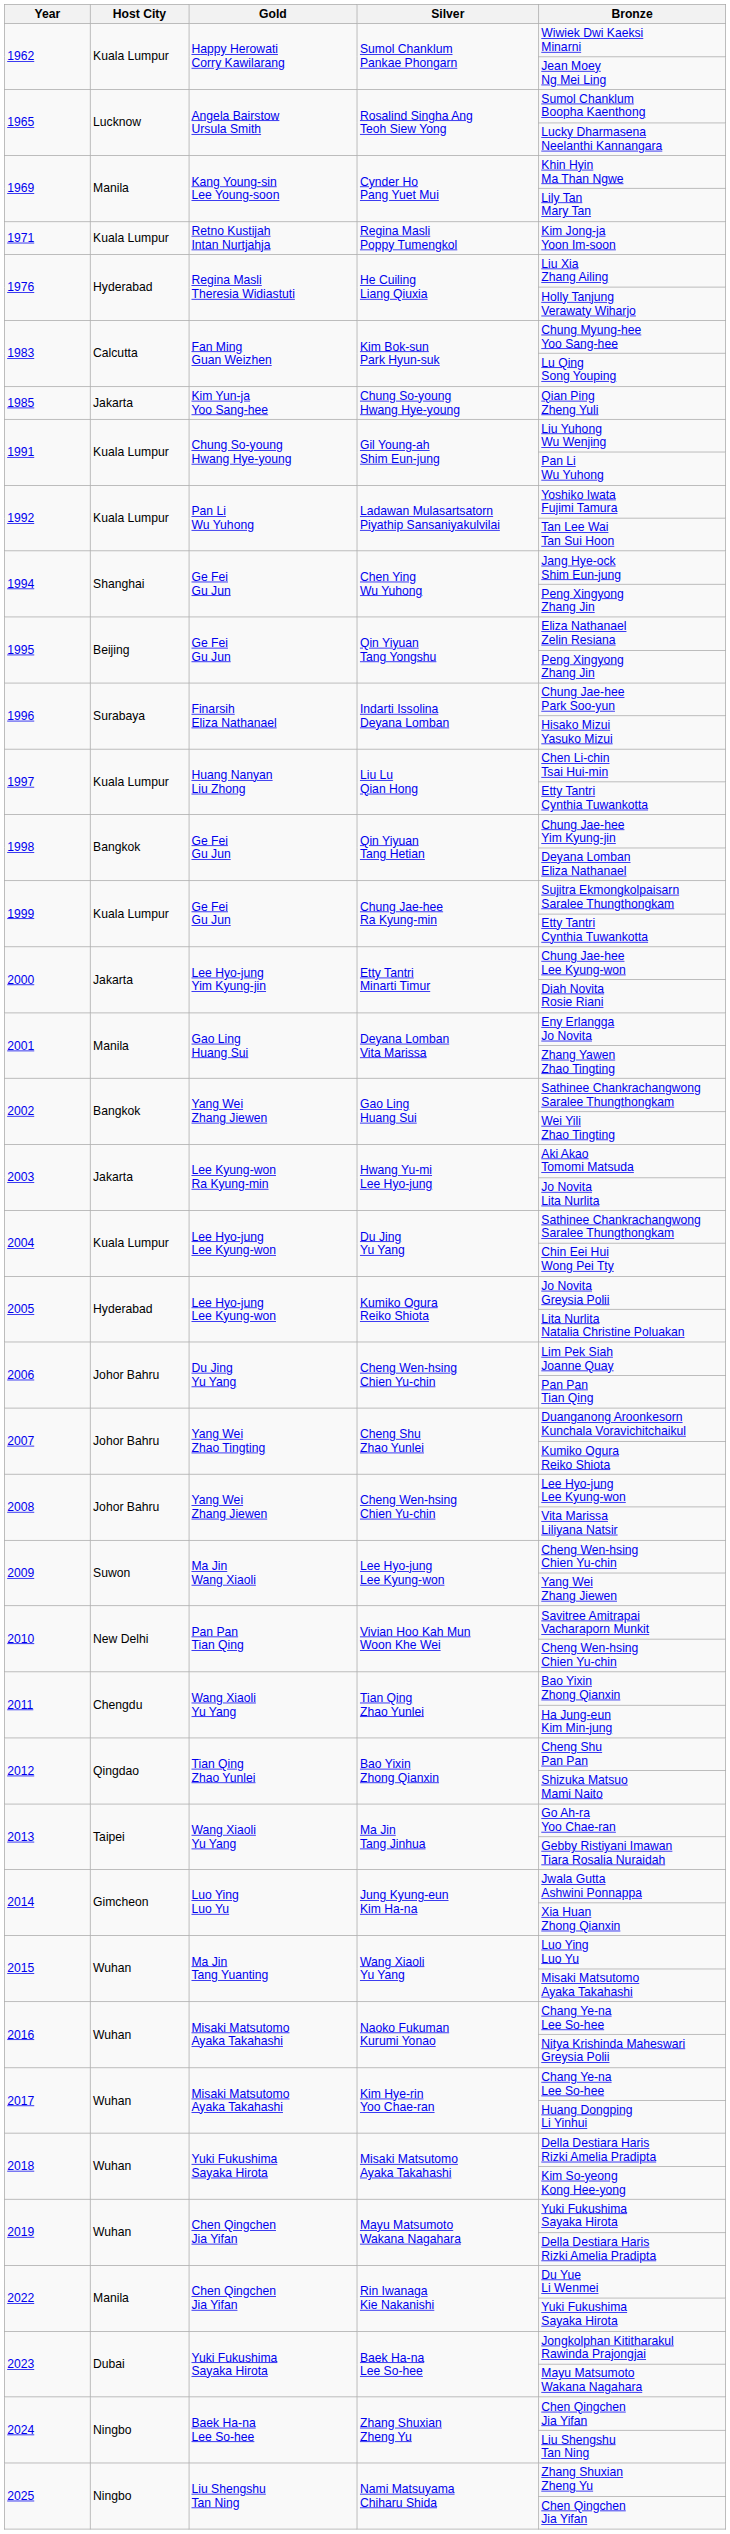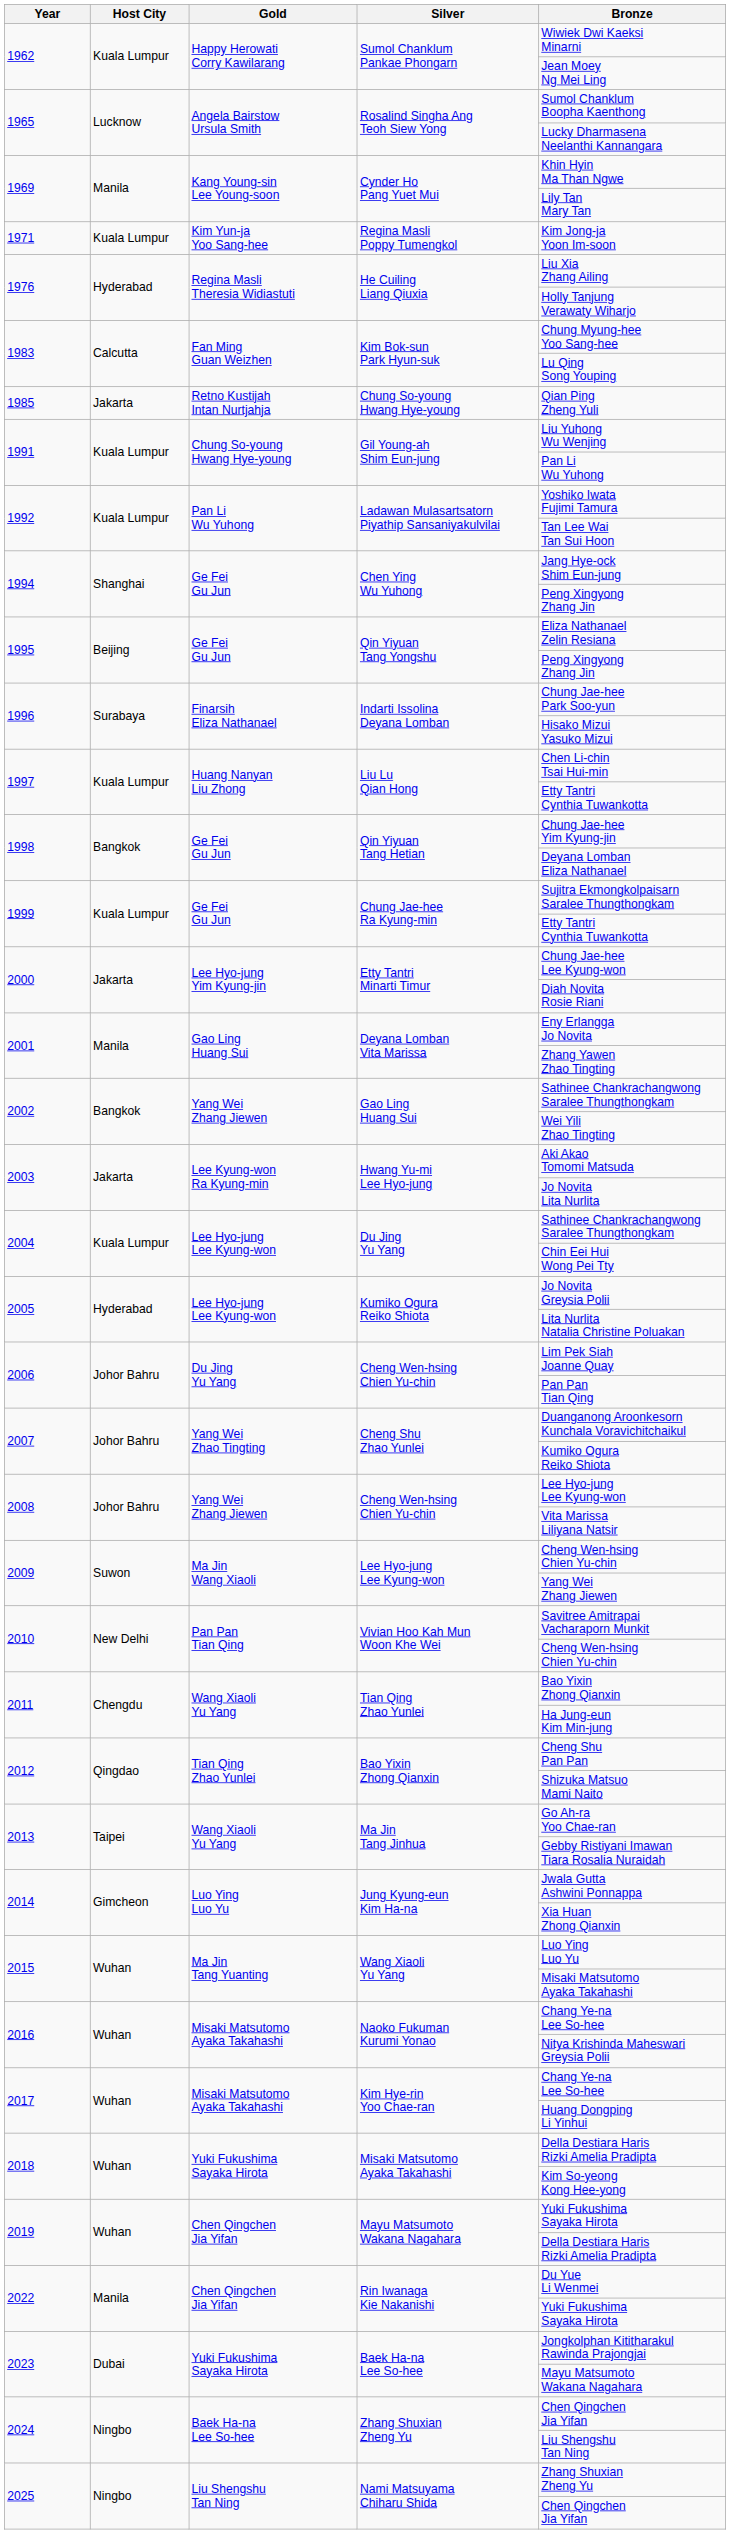 <table class="wikitable" style="text-align: left; width: 950px;">
 <tr>
 <th width="150">Year</th>
 <th width="150">Host City</th>
 <th width="300">Gold</th>
 <th width="300">Silver</th>
 <th width="300">Bronze</th>
 </tr>
 <tr>
 <td rowspan=2><a href='#'>1962</a></td>
 <td rowspan=2>Kuala Lumpur</td>
 <td rowspan=2> <a href='#'>Happy Herowati</a><br> <a href='#'>Corry Kawilarang</a></td>
 <td rowspan=2> <a href='#'>Sumol Chanklum</a><br> <a href='#'>Pankae Phongarn</a></td>
 <td> <a href='#'>Wiwiek Dwi Kaeksi</a><br> <a href='#'>Minarni</a></td>
 </tr>
 <tr>
 <td> <a href='#'>Jean Moey</a><br> <a href='#'>Ng Mei Ling</a></td>
 </tr>
 <tr>
 <td rowspan=2><a href='#'>1965</a></td>
 <td rowspan=2>Lucknow</td>
 <td rowspan=2> <a href='#'>Angela Bairstow</a><br> <a href='#'>Ursula Smith</a></td>
 <td rowspan=2> <a href='#'>Rosalind Singha Ang</a><br> <a href='#'>Teoh Siew Yong</a></td>
 <td> <a href='#'>Sumol Chanklum</a><br> <a href='#'>Boopha Kaenthong</a></td>
 </tr>
 <tr>
 <td> <a href='#'>Lucky Dharmasena</a><br> <a href='#'>Neelanthi Kannangara</a></td>
 </tr>
 <tr>
 <td rowspan=2><a href='#'>1969</a></td>
 <td rowspan=2>Manila</td>
 <td rowspan=2> <a href='#'>Kang Young-sin</a><br> <a href='#'>Lee Young-soon</a></td>
 <td rowspan=2> <a href='#'>Cynder Ho</a><br> <a href='#'>Pang Yuet Mui</a></td>
 <td> <a href='#'>Khin Hyin</a><br> <a href='#'>Ma Than Ngwe</a></td>
 </tr>
 <tr>
 <td> <a href='#'>Lily Tan</a><br> <a href='#'>Mary Tan</a></td>
 </tr>
 <tr>
 <td><a href='#'>1971</a></td>
 <td>Kuala Lumpur</td>
-<td> <a href='#'>Retno Kustijah</a><br> <a href='#'>Intan Nurtjahja</a></td>
+<td> <a href='#'>Kim Yun-ja</a><br> <a href='#'>Yoo Sang-hee</a></td>
 <td> <a href='#'>Regina Masli</a><br> <a href='#'>Poppy Tumengkol</a></td>
 <td> <a href='#'>Kim Jong-ja</a><br> <a href='#'>Yoon Im-soon</a></td>
 </tr>
 <tr>
 <td rowspan=2><a href='#'>1976</a></td>
 <td rowspan=2>Hyderabad</td>
 <td rowspan=2> <a href='#'>Regina Masli</a><br> <a href='#'>Theresia Widiastuti</a></td>
 <td rowspan=2> <a href='#'>He Cuiling</a><br> <a href='#'>Liang Qiuxia</a></td>
 <td> <a href='#'>Liu Xia</a><br> <a href='#'>Zhang Ailing</a></td>
 </tr>
 <tr>
 <td> <a href='#'>Holly Tanjung</a><br> <a href='#'>Verawaty Wiharjo</a></td>
 </tr>
 <tr>
 <td rowspan=2><a href='#'>1983</a></td>
 <td rowspan=2>Calcutta</td>
 <td rowspan=2> <a href='#'>Fan Ming</a><br> <a href='#'>Guan Weizhen</a></td>
 <td rowspan=2> <a href='#'>Kim Bok-sun</a><br> <a href='#'>Park Hyun-suk</a></td>
 <td> <a href='#'>Chung Myung-hee</a><br> <a href='#'>Yoo Sang-hee</a></td>
 </tr>
 <tr>
 <td> <a href='#'>Lu Qing</a><br> <a href='#'>Song Youping</a></td>
 </tr>
 <tr>
 <td><a href='#'>1985</a></td>
 <td>Jakarta</td>
-<td> <a href='#'>Kim Yun-ja</a><br> <a href='#'>Yoo Sang-hee</a></td>
+<td> <a href='#'>Retno Kustijah</a><br> <a href='#'>Intan Nurtjahja</a></td>
 <td> <a href='#'>Chung So-young</a><br> <a href='#'>Hwang Hye-young</a></td>
 <td> <a href='#'>Qian Ping</a><br> <a href='#'>Zheng Yuli</a></td>
 </tr>
 <tr>
 <td rowspan=2><a href='#'>1991</a></td>
 <td rowspan=2>Kuala Lumpur</td>
 <td rowspan=2> <a href='#'>Chung So-young</a><br> <a href='#'>Hwang Hye-young</a></td>
 <td rowspan=2> <a href='#'>Gil Young-ah</a><br> <a href='#'>Shim Eun-jung</a></td>
 <td> <a href='#'>Liu Yuhong</a><br> <a href='#'>Wu Wenjing</a></td>
 </tr>
 <tr>
 <td> <a href='#'>Pan Li</a><br> <a href='#'>Wu Yuhong</a></td>
 </tr>
 <tr>
 <td rowspan=2><a href='#'>1992</a></td>
 <td rowspan=2>Kuala Lumpur</td>
 <td rowspan=2> <a href='#'>Pan Li</a><br> <a href='#'>Wu Yuhong</a></td>
 <td rowspan=2> <a href='#'>Ladawan Mulasartsatorn</a><br> <a href='#'>Piyathip Sansaniyakulvilai</a></td>
 <td> <a href='#'>Yoshiko Iwata</a><br> <a href='#'>Fujimi Tamura</a></td>
 </tr>
 <tr>
 <td> <a href='#'>Tan Lee Wai</a><br> <a href='#'>Tan Sui Hoon</a></td>
 </tr>
 <tr>
 <td rowspan=2><a href='#'>1994</a></td>
 <td rowspan=2>Shanghai</td>
 <td rowspan=2> <a href='#'>Ge Fei</a><br> <a href='#'>Gu Jun</a></td>
 <td rowspan=2> <a href='#'>Chen Ying</a><br> <a href='#'>Wu Yuhong</a></td>
 <td> <a href='#'>Jang Hye-ock</a><br> <a href='#'>Shim Eun-jung</a></td>
 </tr>
 <tr>
 <td> <a href='#'>Peng Xingyong</a><br> <a href='#'>Zhang Jin</a></td>
 </tr>
 <tr>
 <td rowspan=2><a href='#'>1995</a></td>
 <td rowspan=2>Beijing</td>
 <td rowspan=2> <a href='#'>Ge Fei</a><br> <a href='#'>Gu Jun</a></td>
 <td rowspan=2> <a href='#'>Qin Yiyuan</a><br> <a href='#'>Tang Yongshu</a></td>
 <td> <a href='#'>Eliza Nathanael</a><br> <a href='#'>Zelin Resiana</a></td>
 </tr>
 <tr>
 <td> <a href='#'>Peng Xingyong</a><br> <a href='#'>Zhang Jin</a></td>
 </tr>
 <tr>
 <td rowspan=2><a href='#'>1996</a></td>
 <td rowspan=2>Surabaya</td>
 <td rowspan=2> <a href='#'>Finarsih</a><br> <a href='#'>Eliza Nathanael</a></td>
 <td rowspan=2> <a href='#'>Indarti Issolina</a><br> <a href='#'>Deyana Lomban</a></td>
 <td> <a href='#'>Chung Jae-hee</a><br> <a href='#'>Park Soo-yun</a></td>
 </tr>
 <tr>
 <td> <a href='#'>Hisako Mizui</a><br> <a href='#'>Yasuko Mizui</a></td>
 </tr>
 <tr>
 <td rowspan=2><a href='#'>1997</a></td>
 <td rowspan=2>Kuala Lumpur</td>
 <td rowspan=2> <a href='#'>Huang Nanyan</a><br> <a href='#'>Liu Zhong</a></td>
 <td rowspan=2> <a href='#'>Liu Lu</a><br> <a href='#'>Qian Hong</a></td>
 <td> <a href='#'>Chen Li-chin</a><br> <a href='#'>Tsai Hui-min</a></td>
 </tr>
 <tr>
 <td> <a href='#'>Etty Tantri</a><br> <a href='#'>Cynthia Tuwankotta</a></td>
 </tr>
 <tr>
 <td rowspan=2><a href='#'>1998</a></td>
 <td rowspan=2>Bangkok</td>
 <td rowspan=2> <a href='#'>Ge Fei</a><br> <a href='#'>Gu Jun</a></td>
 <td rowspan=2> <a href='#'>Qin Yiyuan</a><br> <a href='#'>Tang Hetian</a></td>
 <td> <a href='#'>Chung Jae-hee</a><br> <a href='#'>Yim Kyung-jin</a></td>
 </tr>
 <tr>
 <td> <a href='#'>Deyana Lomban</a><br> <a href='#'>Eliza Nathanael</a></td>
 </tr>
 <tr>
 <td rowspan=2><a href='#'>1999</a></td>
 <td rowspan=2>Kuala Lumpur</td>
 <td rowspan=2> <a href='#'>Ge Fei</a><br> <a href='#'>Gu Jun</a></td>
 <td rowspan=2> <a href='#'>Chung Jae-hee</a><br> <a href='#'>Ra Kyung-min</a></td>
 <td> <a href='#'>Sujitra Ekmongkolpaisarn</a><br> <a href='#'>Saralee Thungthongkam</a></td>
 </tr>
 <tr>
 <td> <a href='#'>Etty Tantri</a><br> <a href='#'>Cynthia Tuwankotta</a></td>
 </tr>
 <tr>
 <td rowspan=2><a href='#'>2000</a></td>
 <td rowspan=2>Jakarta</td>
 <td rowspan=2> <a href='#'>Lee Hyo-jung</a><br> <a href='#'>Yim Kyung-jin</a></td>
 <td rowspan=2> <a href='#'>Etty Tantri</a><br> <a href='#'>Minarti Timur</a></td>
 <td> <a href='#'>Chung Jae-hee</a><br> <a href='#'>Lee Kyung-won</a></td>
 </tr>
 <tr>
 <td> <a href='#'>Diah Novita</a><br> <a href='#'>Rosie Riani</a></td>
 </tr>
 <tr>
 <td rowspan=2><a href='#'>2001</a></td>
 <td rowspan=2>Manila</td>
 <td rowspan=2> <a href='#'>Gao Ling</a><br> <a href='#'>Huang Sui</a></td>
 <td rowspan=2> <a href='#'>Deyana Lomban</a><br> <a href='#'>Vita Marissa</a></td>
 <td> <a href='#'>Eny Erlangga</a><br> <a href='#'>Jo Novita</a></td>
 </tr>
 <tr>
 <td> <a href='#'>Zhang Yawen</a><br> <a href='#'>Zhao Tingting</a></td>
 </tr>
 <tr>
 <td rowspan=2><a href='#'>2002</a></td>
 <td rowspan=2>Bangkok</td>
 <td rowspan=2> <a href='#'>Yang Wei</a><br> <a href='#'>Zhang Jiewen</a></td>
 <td rowspan=2> <a href='#'>Gao Ling</a><br> <a href='#'>Huang Sui</a></td>
 <td> <a href='#'>Sathinee Chankrachangwong</a><br> <a href='#'>Saralee Thungthongkam</a></td>
 </tr>
 <tr>
 <td> <a href='#'>Wei Yili</a><br> <a href='#'>Zhao Tingting</a></td>
 </tr>
 <tr>
 <td rowspan=2><a href='#'>2003</a></td>
 <td rowspan=2>Jakarta</td>
 <td rowspan=2> <a href='#'>Lee Kyung-won</a><br> <a href='#'>Ra Kyung-min</a></td>
 <td rowspan=2> <a href='#'>Hwang Yu-mi</a><br> <a href='#'>Lee Hyo-jung</a></td>
 <td> <a href='#'>Aki Akao</a><br> <a href='#'>Tomomi Matsuda</a></td>
 </tr>
 <tr>
 <td> <a href='#'>Jo Novita</a><br> <a href='#'>Lita Nurlita</a></td>
 </tr>
 <tr>
 <td rowspan=2><a href='#'>2004</a></td>
 <td rowspan=2>Kuala Lumpur</td>
 <td rowspan=2> <a href='#'>Lee Hyo-jung</a><br> <a href='#'>Lee Kyung-won</a></td>
 <td rowspan=2> <a href='#'>Du Jing</a><br> <a href='#'>Yu Yang</a></td>
 <td> <a href='#'>Sathinee Chankrachangwong</a><br> <a href='#'>Saralee Thungthongkam</a></td>
 </tr>
 <tr>
 <td> <a href='#'>Chin Eei Hui</a><br> <a href='#'>Wong Pei Tty</a></td>
 </tr>
 <tr>
 <td rowspan=2><a href='#'>2005</a></td>
 <td rowspan=2>Hyderabad</td>
 <td rowspan=2> <a href='#'>Lee Hyo-jung</a><br> <a href='#'>Lee Kyung-won</a></td>
 <td rowspan=2> <a href='#'>Kumiko Ogura</a><br> <a href='#'>Reiko Shiota</a></td>
 <td> <a href='#'>Jo Novita</a><br> <a href='#'>Greysia Polii</a></td>
 </tr>
 <tr>
 <td> <a href='#'>Lita Nurlita</a><br> <a href='#'>Natalia Christine Poluakan</a></td>
 </tr>
 <tr>
 <td rowspan=2><a href='#'>2006</a></td>
 <td rowspan=2>Johor Bahru</td>
 <td rowspan=2> <a href='#'>Du Jing</a><br> <a href='#'>Yu Yang</a></td>
 <td rowspan=2> <a href='#'>Cheng Wen-hsing</a><br> <a href='#'>Chien Yu-chin</a></td>
 <td> <a href='#'>Lim Pek Siah</a><br> <a href='#'>Joanne Quay</a></td>
 </tr>
 <tr>
 <td> <a href='#'>Pan Pan</a><br> <a href='#'>Tian Qing</a></td>
 </tr>
 <tr>
 <td rowspan=2><a href='#'>2007</a></td>
 <td rowspan=2>Johor Bahru</td>
 <td rowspan=2> <a href='#'>Yang Wei</a><br> <a href='#'>Zhao Tingting</a></td>
 <td rowspan=2> <a href='#'>Cheng Shu</a><br> <a href='#'>Zhao Yunlei</a></td>
 <td> <a href='#'>Duanganong Aroonkesorn</a><br> <a href='#'>Kunchala Voravichitchaikul</a></td>
 </tr>
 <tr>
 <td> <a href='#'>Kumiko Ogura</a><br> <a href='#'>Reiko Shiota</a></td>
 </tr>
 <tr>
 <td rowspan=2><a href='#'>2008</a></td>
 <td rowspan=2>Johor Bahru</td>
 <td rowspan=2> <a href='#'>Yang Wei</a><br> <a href='#'>Zhang Jiewen</a></td>
 <td rowspan=2> <a href='#'>Cheng Wen-hsing</a><br> <a href='#'>Chien Yu-chin</a></td>
 <td> <a href='#'>Lee Hyo-jung</a><br> <a href='#'>Lee Kyung-won</a></td>
 </tr>
 <tr>
 <td> <a href='#'>Vita Marissa</a><br> <a href='#'>Liliyana Natsir</a></td>
 </tr>
 <tr>
 <td rowspan=2><a href='#'>2009</a></td>
 <td rowspan=2>Suwon</td>
 <td rowspan=2> <a href='#'>Ma Jin</a><br> <a href='#'>Wang Xiaoli</a></td>
 <td rowspan=2> <a href='#'>Lee Hyo-jung</a><br> <a href='#'>Lee Kyung-won</a></td>
 <td> <a href='#'>Cheng Wen-hsing</a><br> <a href='#'>Chien Yu-chin</a></td>
 </tr>
 <tr>
 <td> <a href='#'>Yang Wei</a><br> <a href='#'>Zhang Jiewen</a></td>
 </tr>
 <tr>
 <td rowspan=2><a href='#'>2010</a></td>
 <td rowspan=2>New Delhi</td>
 <td rowspan=2> <a href='#'>Pan Pan</a><br> <a href='#'>Tian Qing</a></td>
 <td rowspan=2> <a href='#'>Vivian Hoo Kah Mun</a><br> <a href='#'>Woon Khe Wei</a></td>
 <td> <a href='#'>Savitree Amitrapai</a><br> <a href='#'>Vacharaporn Munkit</a></td>
 </tr>
 <tr>
 <td> <a href='#'>Cheng Wen-hsing</a><br> <a href='#'>Chien Yu-chin</a></td>
 </tr>
 <tr>
 <td rowspan=2><a href='#'>2011</a></td>
 <td rowspan=2>Chengdu</td>
 <td rowspan=2> <a href='#'>Wang Xiaoli</a><br> <a href='#'>Yu Yang</a></td>
 <td rowspan=2> <a href='#'>Tian Qing</a><br> <a href='#'>Zhao Yunlei</a></td>
 <td> <a href='#'>Bao Yixin</a><br> <a href='#'>Zhong Qianxin</a></td>
 </tr>
 <tr>
 <td> <a href='#'>Ha Jung-eun</a><br> <a href='#'>Kim Min-jung</a></td>
 </tr>
 <tr>
 <td rowspan=2><a href='#'>2012</a></td>
 <td rowspan=2>Qingdao</td>
 <td rowspan=2> <a href='#'>Tian Qing</a><br> <a href='#'>Zhao Yunlei</a></td>
 <td rowspan=2> <a href='#'>Bao Yixin</a><br> <a href='#'>Zhong Qianxin</a></td>
 <td> <a href='#'>Cheng Shu</a><br> <a href='#'>Pan Pan</a></td>
 </tr>
 <tr>
 <td> <a href='#'>Shizuka Matsuo</a><br> <a href='#'>Mami Naito</a></td>
 </tr>
 <tr>
 <td rowspan=2><a href='#'>2013</a></td>
 <td rowspan=2>Taipei</td>
 <td rowspan=2> <a href='#'>Wang Xiaoli</a><br> <a href='#'>Yu Yang</a></td>
 <td rowspan=2> <a href='#'>Ma Jin</a><br> <a href='#'>Tang Jinhua</a></td>
 <td> <a href='#'>Go Ah-ra</a><br> <a href='#'>Yoo Chae-ran</a></td>
 </tr>
 <tr>
 <td> <a href='#'>Gebby Ristiyani Imawan</a><br> <a href='#'>Tiara Rosalia Nuraidah</a></td>
 </tr>
 <tr>
 <td rowspan=2><a href='#'>2014</a></td>
 <td rowspan=2>Gimcheon</td>
 <td rowspan=2> <a href='#'>Luo Ying</a><br> <a href='#'>Luo Yu</a></td>
 <td rowspan=2> <a href='#'>Jung Kyung-eun</a><br> <a href='#'>Kim Ha-na</a></td>
 <td> <a href='#'>Jwala Gutta</a><br> <a href='#'>Ashwini Ponnappa</a></td>
 </tr>
 <tr>
 <td> <a href='#'>Xia Huan</a><br> <a href='#'>Zhong Qianxin</a></td>
 </tr>
 <tr>
 <td rowspan=2><a href='#'>2015</a></td>
 <td rowspan=2>Wuhan</td>
 <td rowspan=2> <a href='#'>Ma Jin</a><br> <a href='#'>Tang Yuanting</a></td>
 <td rowspan=2> <a href='#'>Wang Xiaoli</a><br> <a href='#'>Yu Yang</a></td>
 <td> <a href='#'>Luo Ying</a><br> <a href='#'>Luo Yu</a></td>
 </tr>
 <tr>
 <td> <a href='#'>Misaki Matsutomo</a><br> <a href='#'>Ayaka Takahashi</a></td>
 </tr>
 <tr>
 <td rowspan=2><a href='#'>2016</a></td>
 <td rowspan=2>Wuhan</td>
 <td rowspan=2> <a href='#'>Misaki Matsutomo</a><br> <a href='#'>Ayaka Takahashi</a></td>
 <td rowspan=2> <a href='#'>Naoko Fukuman</a><br> <a href='#'>Kurumi Yonao</a></td>
 <td> <a href='#'>Chang Ye-na</a><br> <a href='#'>Lee So-hee</a></td>
 </tr>
 <tr>
 <td> <a href='#'>Nitya Krishinda Maheswari</a><br> <a href='#'>Greysia Polii</a></td>
 </tr>
 <tr>
 <td rowspan=2><a href='#'>2017</a></td>
 <td rowspan=2>Wuhan</td>
 <td rowspan=2> <a href='#'>Misaki Matsutomo</a><br> <a href='#'>Ayaka Takahashi</a></td>
 <td rowspan=2> <a href='#'>Kim Hye-rin</a><br> <a href='#'>Yoo Chae-ran</a></td>
 <td> <a href='#'>Chang Ye-na</a><br> <a href='#'>Lee So-hee</a></td>
 </tr>
 <tr>
 <td> <a href='#'>Huang Dongping</a><br> <a href='#'>Li Yinhui</a></td>
 </tr>
 <tr>
 <td rowspan=2><a href='#'>2018</a></td>
 <td rowspan=2>Wuhan</td>
 <td rowspan=2> <a href='#'>Yuki Fukushima</a><br> <a href='#'>Sayaka Hirota</a></td>
 <td rowspan=2> <a href='#'>Misaki Matsutomo</a><br> <a href='#'>Ayaka Takahashi</a></td>
 <td> <a href='#'>Della Destiara Haris</a><br> <a href='#'>Rizki Amelia Pradipta</a></td>
 </tr>
 <tr>
 <td> <a href='#'>Kim So-yeong</a><br> <a href='#'>Kong Hee-yong</a></td>
 </tr>
 <tr>
 <td rowspan=2><a href='#'>2019</a></td>
 <td rowspan=2>Wuhan</td>
 <td rowspan=2> <a href='#'>Chen Qingchen</a><br> <a href='#'>Jia Yifan</a></td>
 <td rowspan=2> <a href='#'>Mayu Matsumoto</a><br> <a href='#'>Wakana Nagahara</a></td>
 <td> <a href='#'>Yuki Fukushima</a><br> <a href='#'>Sayaka Hirota</a></td>
 </tr>
 <tr>
 <td> <a href='#'>Della Destiara Haris</a><br> <a href='#'>Rizki Amelia Pradipta</a></td>
 </tr>
 <tr>
 <td rowspan=2><a href='#'>2022</a></td>
 <td rowspan=2>Manila</td>
 <td rowspan=2> <a href='#'>Chen Qingchen</a><br> <a href='#'>Jia Yifan</a></td>
 <td rowspan=2> <a href='#'>Rin Iwanaga</a><br> <a href='#'>Kie Nakanishi</a></td>
 <td> <a href='#'>Du Yue</a><br> <a href='#'>Li Wenmei</a></td>
 </tr>
 <tr>
 <td> <a href='#'>Yuki Fukushima</a><br> <a href='#'>Sayaka Hirota</a></td>
 </tr>
 <tr>
 <td rowspan=2><a href='#'>2023</a></td>
 <td rowspan=2>Dubai</td>
 <td rowspan=2> <a href='#'>Yuki Fukushima</a><br> <a href='#'>Sayaka Hirota</a></td>
 <td rowspan=2> <a href='#'>Baek Ha-na</a><br> <a href='#'>Lee So-hee</a></td>
 <td> <a href='#'>Jongkolphan Kititharakul</a><br> <a href='#'>Rawinda Prajongjai</a></td>
 </tr>
 <tr>
 <td> <a href='#'>Mayu Matsumoto</a><br> <a href='#'>Wakana Nagahara</a></td>
 </tr>
 <tr>
 <td rowspan=2><a href='#'>2024</a></td>
 <td rowspan=2>Ningbo</td>
 <td rowspan=2> <a href='#'>Baek Ha-na</a><br> <a href='#'>Lee So-hee</a></td>
 <td rowspan=2> <a href='#'>Zhang Shuxian</a><br> <a href='#'>Zheng Yu</a></td>
 <td> <a href='#'>Chen Qingchen</a><br> <a href='#'>Jia Yifan</a></td>
 </tr>
 <tr>
 <td> <a href='#'>Liu Shengshu</a><br> <a href='#'>Tan Ning</a></td>
 </tr>
 <tr>
 <td rowspan=2><a href='#'>2025</a></td>
 <td rowspan=2>Ningbo</td>
 <td rowspan=2> <a href='#'>Liu Shengshu</a><br> <a href='#'>Tan Ning</a></td>
 <td rowspan=2> <a href='#'>Nami Matsuyama</a><br> <a href='#'>Chiharu Shida</a></td>
 <td> <a href='#'>Zhang Shuxian</a> <br> <a href='#'>Zheng Yu</a></td>
 </tr>
 <tr>
 <td> <a href='#'>Chen Qingchen</a> <br> <a href='#'>Jia Yifan</a></td>
 </tr>
 </table>
